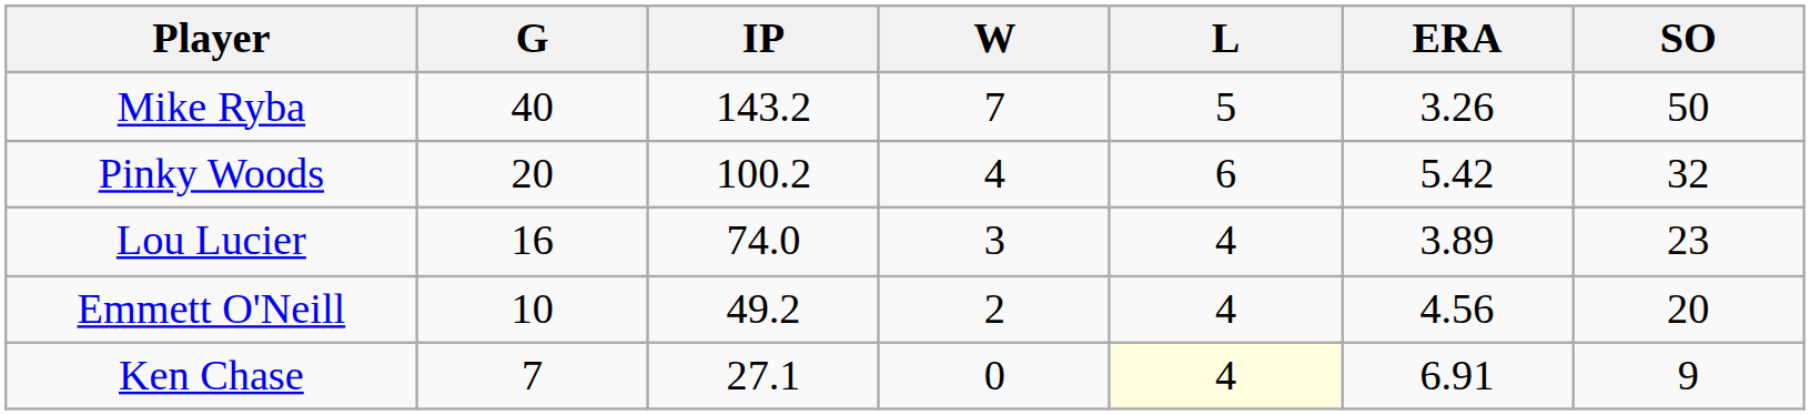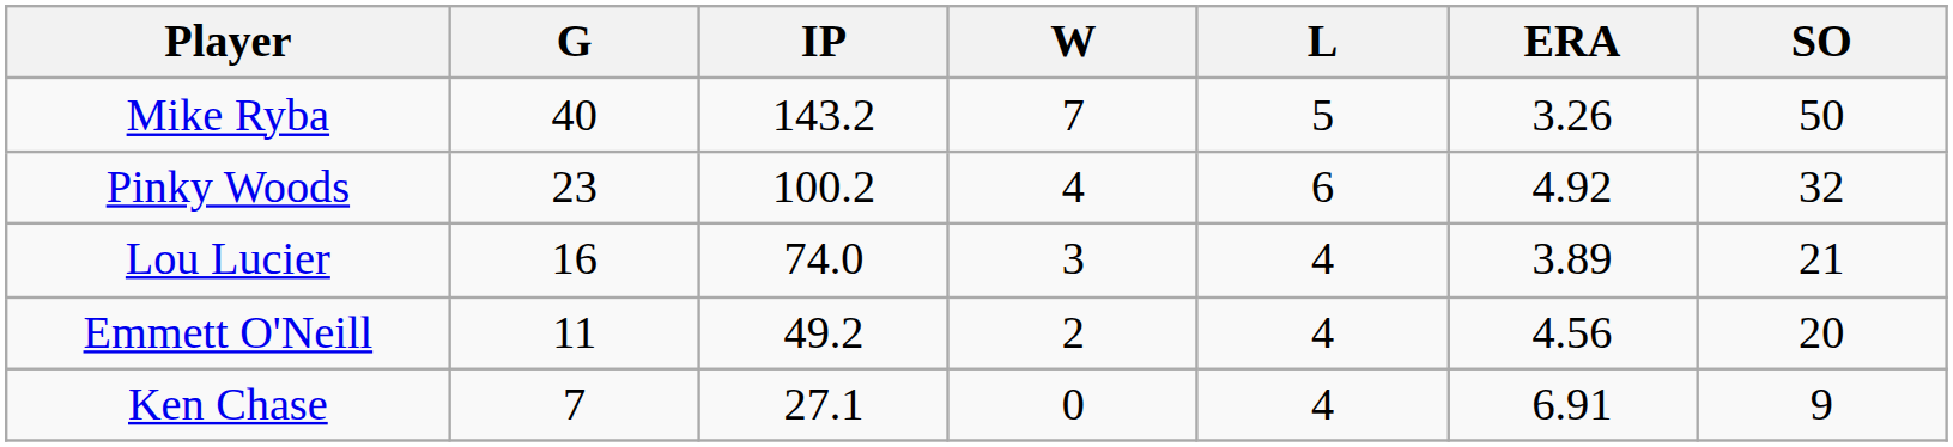 <table class="wikitable sortable">
 <tr>
 <th bgcolor="#DDDDFF" width="16%">Player</th>
 <th bgcolor="#DDDDFF" width="9%">G</th>
 <th bgcolor="#DDDDFF" width="9%">IP</th>
 <th bgcolor="#DDDDFF" width="9%">W</th>
 <th bgcolor="#DDDDFF" width="9%">L</th>
 <th bgcolor="#DDDDFF" width="9%">ERA</th>
 <th bgcolor="#DDDDFF" width="9%">SO</th>
 </tr>
 <tr align="center">
 <td><a href='#'>Mike Ryba</a></td>
 <td>40</td>
 <td>143.2</td>
 <td>7</td>
 <td>5</td>
 <td>3.26</td>
 <td>50</td>
 </tr>
 <tr align="center">
 <td><a href='#'>Pinky Woods</a></td>
-<td>20</td>
+<td>23</td>
 <td>100.2</td>
 <td>4</td>
 <td>6</td>
-<td>5.42</td>
+<td>4.92</td>
 <td>32</td>
 </tr>
 <tr align="center">
 <td><a href='#'>Lou Lucier</a></td>
 <td>16</td>
 <td>74.0</td>
 <td>3</td>
 <td>4</td>
 <td>3.89</td>
-<td>23</td>
+<td>21</td>
 </tr>
 <tr align="center">
 <td><a href='#'>Emmett O'Neill</a></td>
-<td>10</td>
+<td>11</td>
 <td>49.2</td>
 <td>2</td>
 <td>4</td>
 <td>4.56</td>
 <td>20</td>
 </tr>
 <tr align="center">
 <td><a href='#'>Ken Chase</a></td>
 <td>7</td>
 <td>27.1</td>
 <td>0</td>
-<td style="background: lightyellow;">4</td>
+<td>4</td>
 <td>6.91</td>
 <td>9</td>
 </tr>
 </table>
